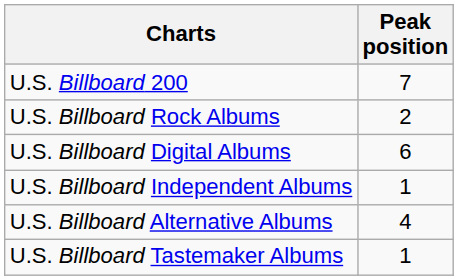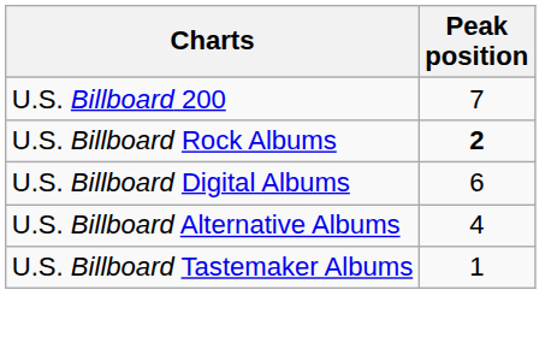 <table class="wikitable sortable">
 <tr>
 <th align="left">Charts</th>
 <th align="left">Peak<br>position</th>
 </tr>
 <tr>
 <td>U.S. <a href='#'><em>Billboard</em> 200</a></td>
 <td align="center">7</td>
 </tr>
 <tr>
 <td>U.S. <em>Billboard</em> <a href='#'>Rock Albums</a></td>
-<td align="center">2</td>
+<td align="center"><strong>2</strong></td>
 </tr>
 <tr>
 <td>U.S. <em>Billboard</em> <a href='#'>Digital Albums</a></td>
 <td align="center">6</td>
-</tr>
-<tr>
-<td>U.S. <em>Billboard</em> <a href='#'>Independent Albums</a></td>
-<td align="center">1</td>
 </tr>
 <tr>
 <td>U.S. <em>Billboard</em> <a href='#'>Alternative Albums</a></td>
 <td align="center">4</td>
 </tr>
 <tr>
 <td>U.S. <em>Billboard</em> <a href='#'>Tastemaker Albums</a></td>
 <td align="center">1</td>
 </tr>
 </table>
